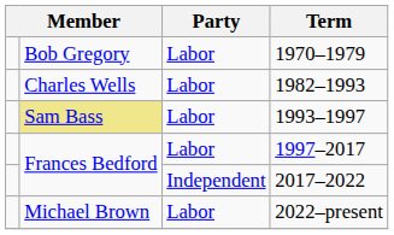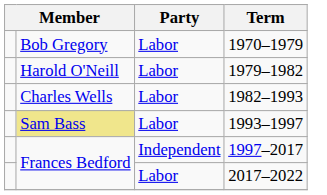 <table class="wikitable">
 <tr>
 <th colspan="2">Member</th>
 <th>Party</th>
 <th>Term</th>
 </tr>
 <tr>
 <td> </td>
 <td><a href='#'>Bob Gregory</a></td>
 <td><a href='#'>Labor</a></td>
 <td>1970–1979</td>
+</tr>
+<tr>
+<td> </td>
+<td><a href='#'>Harold O'Neill</a></td>
+<td><a href='#'>Labor</a></td>
+<td>1979–1982</td>
 </tr>
 <tr>
 <td> </td>
 <td><a href='#'>Charles Wells</a></td>
 <td><a href='#'>Labor</a></td>
 <td>1982–1993</td>
 </tr>
 <tr>
 <td> </td>
 <td style="background: khaki;"><a href='#'>Sam Bass</a></td>
 <td><a href='#'>Labor</a></td>
 <td>1993–1997</td>
 </tr>
 <tr>
 <td> </td>
 <td rowspan=2><a href='#'>Frances Bedford</a></td>
-<td><a href='#'>Labor</a></td>
+<td><a href='#'>Independent</a></td>
 <td><a href='#'>1997</a>–2017</td>
 </tr>
 <tr>
 <td> </td>
-<td><a href='#'>Independent</a></td>
+<td><a href='#'>Labor</a></td>
 <td>2017–2022</td>
-</tr>
-<tr>
-<td> </td>
-<td><a href='#'>Michael Brown</a></td>
-<td><a href='#'>Labor</a></td>
-<td>2022–present</td>
 </tr>
 <tr>
 </tr>
 </table>
